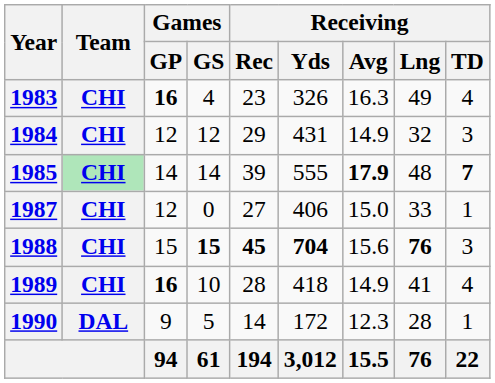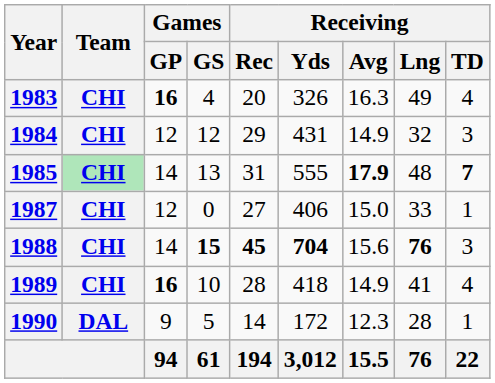 <table class="wikitable" style="text-align:center">
 <tr>
 <th rowspan="2">Year</th>
 <th rowspan="2">Team</th>
 <th colspan="2">Games</th>
 <th colspan="5">Receiving</th>
 </tr>
 <tr>
 <th>GP</th>
 <th>GS</th>
 <th>Rec</th>
 <th>Yds</th>
 <th>Avg</th>
 <th>Lng</th>
 <th>TD</th>
 </tr>
 <tr>
 <th><a href='#'>1983</a></th>
 <th><a href='#'>CHI</a></th>
 <td><strong>16</strong></td>
 <td>4</td>
-<td>23</td>
+<td>20</td>
 <td>326</td>
 <td>16.3</td>
 <td>49</td>
 <td>4</td>
 </tr>
 <tr>
 <th><a href='#'>1984</a></th>
 <th><a href='#'>CHI</a></th>
 <td>12</td>
 <td>12</td>
 <td>29</td>
 <td>431</td>
 <td>14.9</td>
 <td>32</td>
 <td>3</td>
 </tr>
 <tr>
 <th><a href='#'>1985</a></th>
 <th style="background:#afe6ba; width:3em;"><a href='#'>CHI</a></th>
 <td>14</td>
-<td>14</td>
-<td>39</td>
+<td>13</td>
+<td>31</td>
 <td>555</td>
 <td><strong>17.9</strong></td>
 <td>48</td>
 <td><strong>7</strong></td>
 </tr>
 <tr>
 <th><a href='#'>1987</a></th>
 <th><a href='#'>CHI</a></th>
 <td>12</td>
 <td>0</td>
 <td>27</td>
 <td>406</td>
 <td>15.0</td>
 <td>33</td>
 <td>1</td>
 </tr>
 <tr>
 <th><a href='#'>1988</a></th>
 <th><a href='#'>CHI</a></th>
-<td>15</td>
+<td>14</td>
 <td><strong>15</strong></td>
 <td><strong>45</strong></td>
 <td><strong>704</strong></td>
 <td>15.6</td>
 <td><strong>76</strong></td>
 <td>3</td>
 </tr>
 <tr>
 <th><a href='#'>1989</a></th>
 <th><a href='#'>CHI</a></th>
 <td><strong>16</strong></td>
 <td>10</td>
 <td>28</td>
 <td>418</td>
 <td>14.9</td>
 <td>41</td>
 <td>4</td>
 </tr>
 <tr>
 <th><a href='#'>1990</a></th>
 <th><a href='#'>DAL</a></th>
 <td>9</td>
 <td>5</td>
 <td>14</td>
 <td>172</td>
 <td>12.3</td>
 <td>28</td>
 <td>1</td>
 </tr>
 <tr>
 <th colspan="2"></th>
 <th>94</th>
 <th>61</th>
 <th>194</th>
 <th>3,012</th>
 <th>15.5</th>
 <th>76</th>
 <th>22</th>
 </tr>
 </table>
